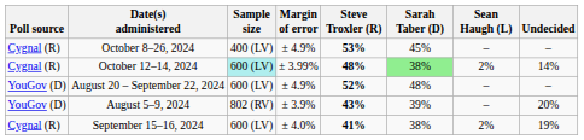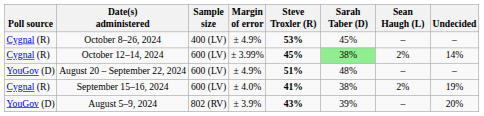 <table class="wikitable" style="font-size:90%;text-align:center;">
 <tr valign="bottom">
 <th>Poll source</th>
 <th>Date(s)<br>administered</th>
 <th>Sample<br>size</th>
 <th>Margin<br>of error</th>
 <th style="width:75px;">Steve<br>Troxler (R)</th>
 <th style="width:75px;">Sarah<br>Taber (D)</th>
 <th style="width:75px;">Sean<br>Haugh (L)</th>
 <th>Undecided</th>
 </tr>
 <tr>
 <td style="text-align:left;"><a href='#'>Cygnal</a> (R)</td>
 <td>October 8–26, 2024</td>
 <td>400 (LV)</td>
 <td>± 4.9%</td>
 <td><strong>53%</strong></td>
 <td>45%</td>
 <td>–</td>
 <td>–</td>
 </tr>
 <tr>
 <td style="text-align:left;"><a href='#'>Cygnal</a> (R)</td>
 <td>October 12–14, 2024</td>
-<td style="background: paleturquoise;">600 (LV)</td>
+<td>600 (LV)</td>
 <td>± 3.99%</td>
-<td><strong>48%</strong></td>
+<td><strong>45%</strong></td>
 <td style="background: lightgreen;">38%</td>
 <td>2%</td>
 <td>14%</td>
 </tr>
 <tr>
 <td style="text-align:left;"><a href='#'>YouGov</a> (D)</td>
 <td>August 20 – September 22, 2024</td>
 <td>600 (LV)</td>
 <td>± 4.9%</td>
-<td><strong>52%</strong></td>
+<td><strong>51%</strong></td>
 <td>48%</td>
 <td>–</td>
 <td>–</td>
+</tr>
+<tr>
+<td style="text-align:left;"><a href='#'>Cygnal</a> (R)</td>
+<td>September 15–16, 2024</td>
+<td>600 (LV)</td>
+<td>± 4.0%</td>
+<td><strong>41%</strong></td>
+<td>38%</td>
+<td>2%</td>
+<td>19%</td>
 </tr>
 <tr>
 <td style="text-align:left;"><a href='#'>YouGov</a> (D)</td>
 <td data-sort-value="2024-08-10">August 5–9, 2024</td>
 <td>802 (RV)</td>
 <td>± 3.9%</td>
 <td><strong>43%</strong></td>
 <td>39%</td>
 <td>–</td>
 <td>20%</td>
 </tr>
-<tr>
-<td style="text-align:left;"><a href='#'>Cygnal</a> (R)</td>
-<td>September 15–16, 2024</td>
-<td>600 (LV)</td>
-<td>± 4.0%</td>
-<td><strong>41%</strong></td>
-<td>38%</td>
-<td>2%</td>
-<td>19%</td>
-</tr>
 </table>
